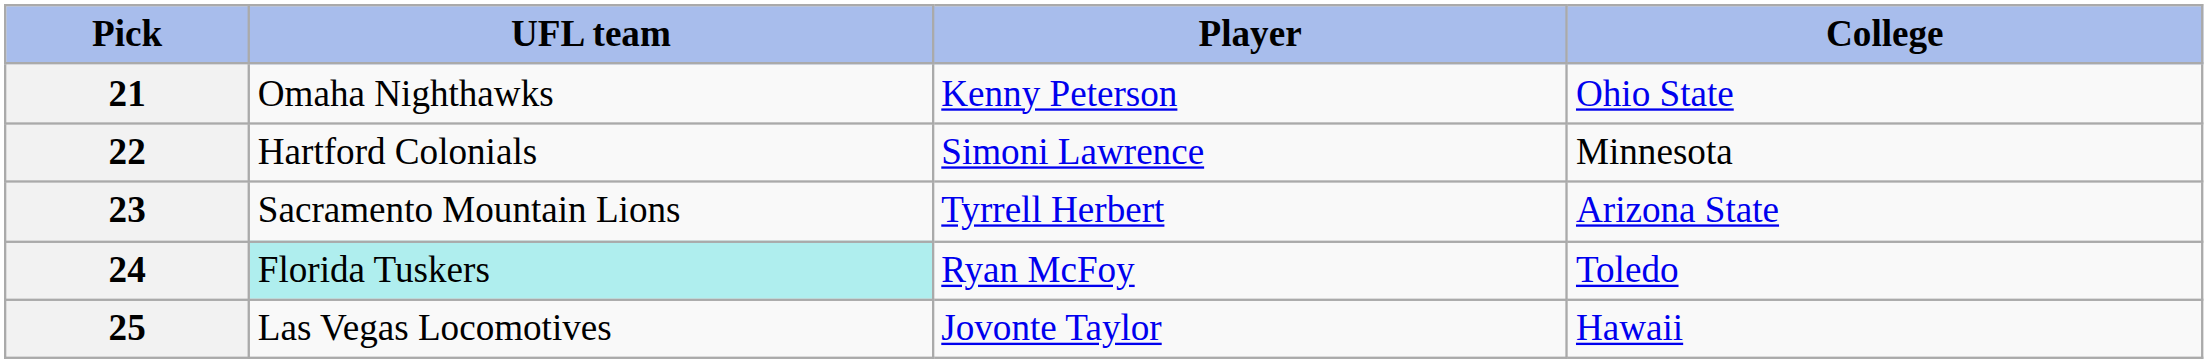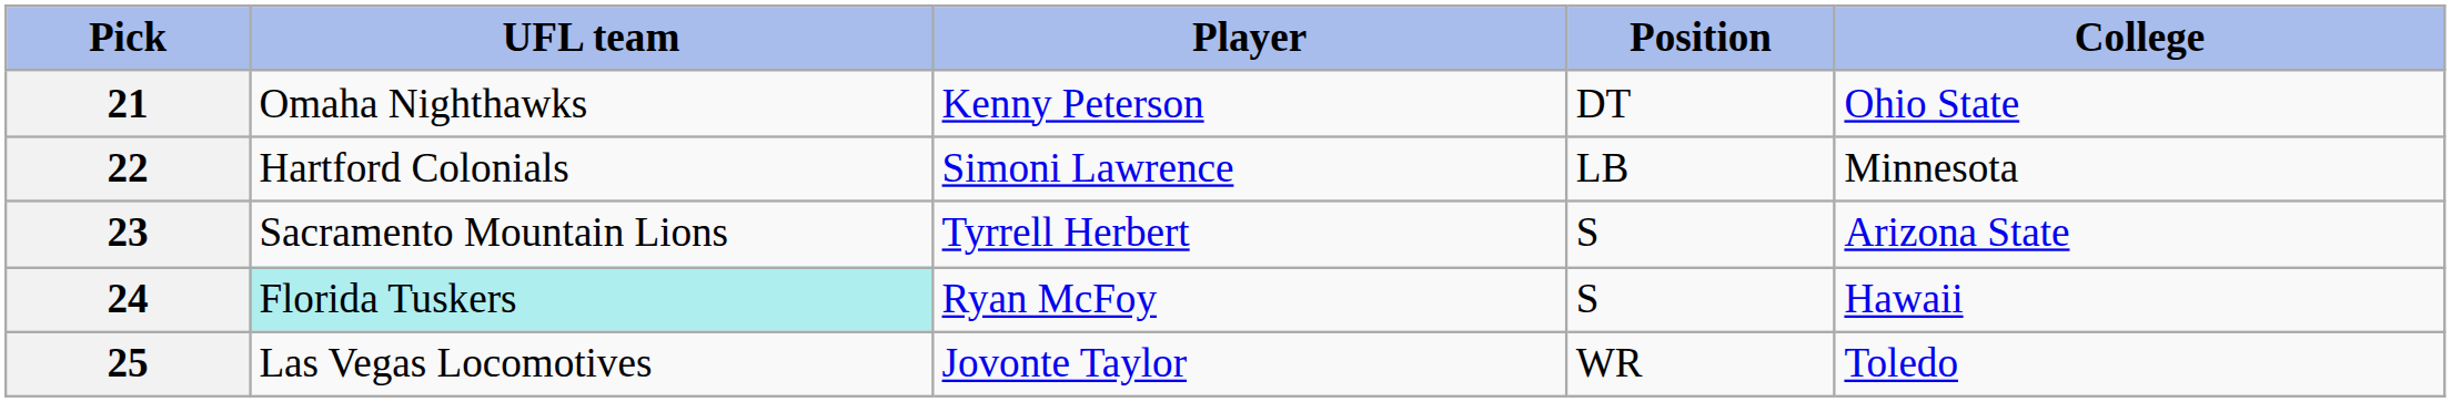 <table class="wikitable" style="width:75%;">
 <tr>
 <th width=10% style="background:#A8BDEC">Pick</th>
 <th width=28% style="background:#A8BDEC">UFL team</th>
 <th width=26% style="background:#A8BDEC">Player</th>
+<th width=11% style="background:#A8BDEC">Position</th>
 <th width=26% style="background:#A8BDEC">College</th>
 </tr>
 <tr>
 <th>21</th>
 <td>Omaha Nighthawks</td>
 <td><a href='#'>Kenny Peterson</a></td>
+<td>DT</td>
 <td><a href='#'>Ohio State</a></td>
 </tr>
 <tr>
 <th>22</th>
 <td>Hartford Colonials</td>
 <td><a href='#'>Simoni Lawrence</a></td>
+<td>LB</td>
 <td>Minnesota</td>
 </tr>
 <tr>
 <th>23</th>
 <td>Sacramento Mountain Lions</td>
 <td><a href='#'>Tyrrell Herbert</a></td>
+<td>S</td>
 <td><a href='#'>Arizona State</a></td>
 </tr>
 <tr>
 <th>24</th>
 <td style="background: paleturquoise;">Florida Tuskers</td>
 <td><a href='#'>Ryan McFoy</a></td>
-<td><a href='#'>Toledo</a></td>
+<td>S</td>
+<td><a href='#'>Hawaii</a></td>
 </tr>
 <tr>
 <th>25</th>
 <td>Las Vegas Locomotives</td>
 <td><a href='#'>Jovonte Taylor</a></td>
-<td><a href='#'>Hawaii</a></td>
+<td>WR</td>
+<td><a href='#'>Toledo</a></td>
 </tr>
 </table>
